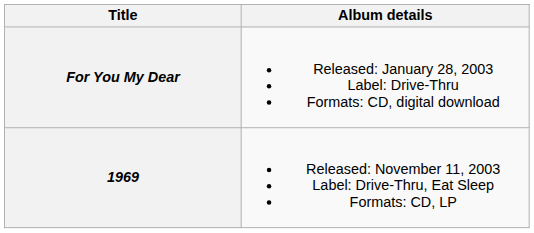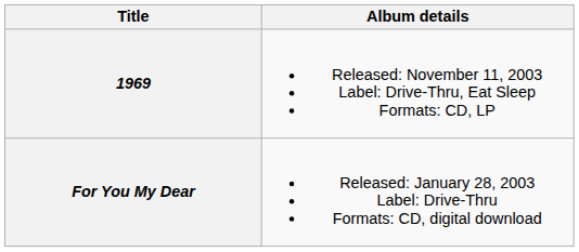 <table class="wikitable plainrowheaders" style="text-align:center;">
 <tr>
 <th scope="col" rowspan="1" style="width:16em;">Title</th>
 <th scope="col" rowspan="1" style="width:19.5em;">Album details</th>
 </tr>
 <tr>
+<th scope="row"><em>1969</em></th>
+<td><br><ul><li>Released: November 11, 2003</li><li>Label: Drive-Thru, Eat Sleep</li><li>Formats: CD, LP</li></ul></td>
+</tr>
+<tr>
 <th scope="row"><em>For You My Dear</em></th>
 <td><br><ul><li>Released: January 28, 2003</li><li>Label: Drive-Thru</li><li>Formats: CD, digital download</li></ul></td>
 </tr>
-<tr>
-<th scope="row"><em>1969</em></th>
-<td><br><ul><li>Released: November 11, 2003</li><li>Label: Drive-Thru, Eat Sleep</li><li>Formats: CD, LP</li></ul></td>
-</tr>
 </table>
